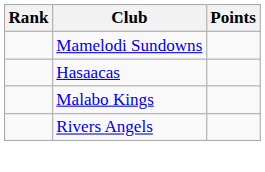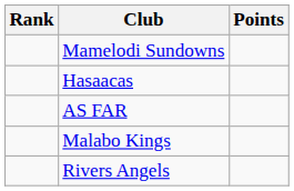 <table class="wikitable plainrowheaders sortable">
 <tr>
 <th>Rank</th>
 <th>Club</th>
 <th>Points</th>
 </tr>
 <tr>
 <td></td>
 <td> <a href='#'>Mamelodi Sundowns</a></td>
 <td></td>
 </tr>
 <tr>
 <td></td>
 <td> <a href='#'>Hasaacas</a></td>
 <td></td>
 </tr>
 <tr>
 <td></td>
+<td> <a href='#'>AS FAR</a></td>
+<td></td>
+</tr>
+<tr>
+<td></td>
 <td> <a href='#'>Malabo Kings</a></td>
 <td></td>
 </tr>
 <tr>
 <td></td>
 <td> <a href='#'>Rivers Angels</a></td>
 <td></td>
 </tr>
 </table>
